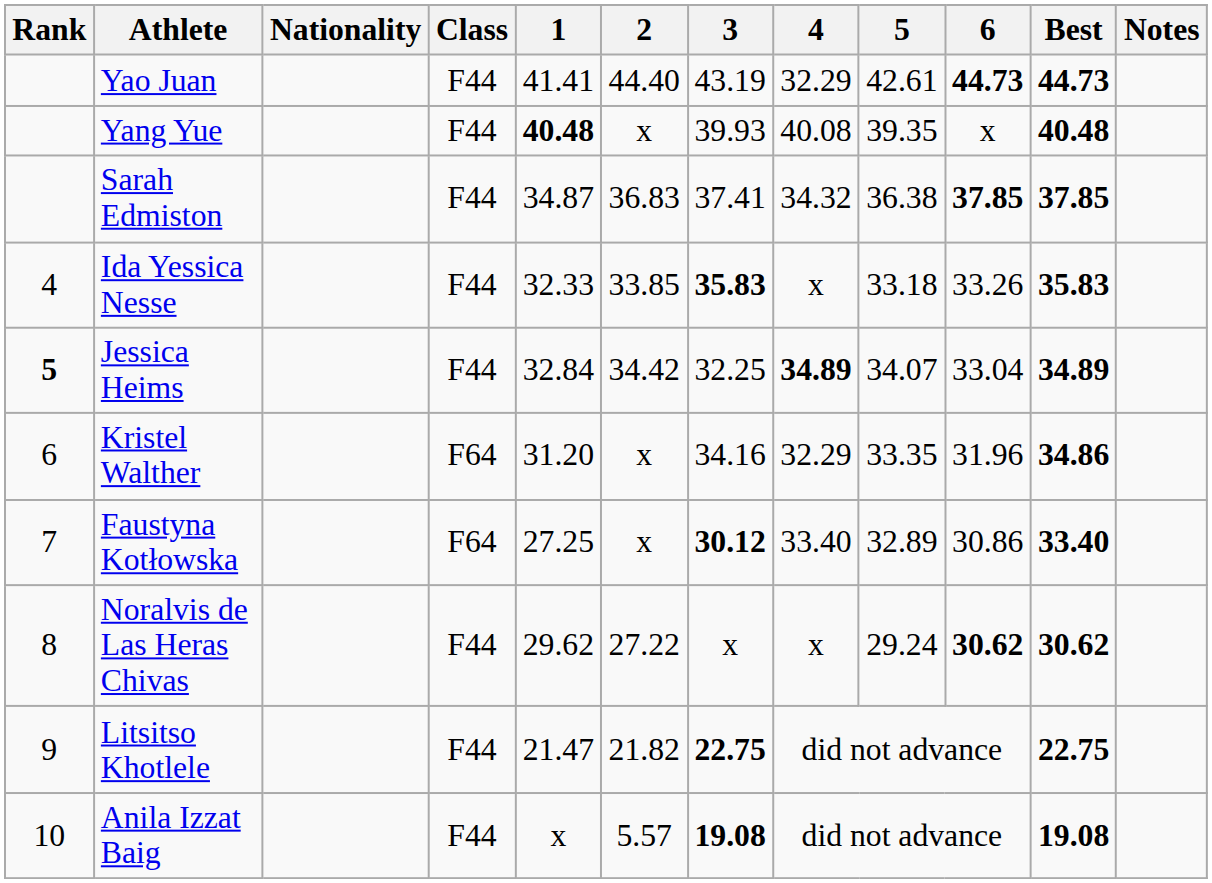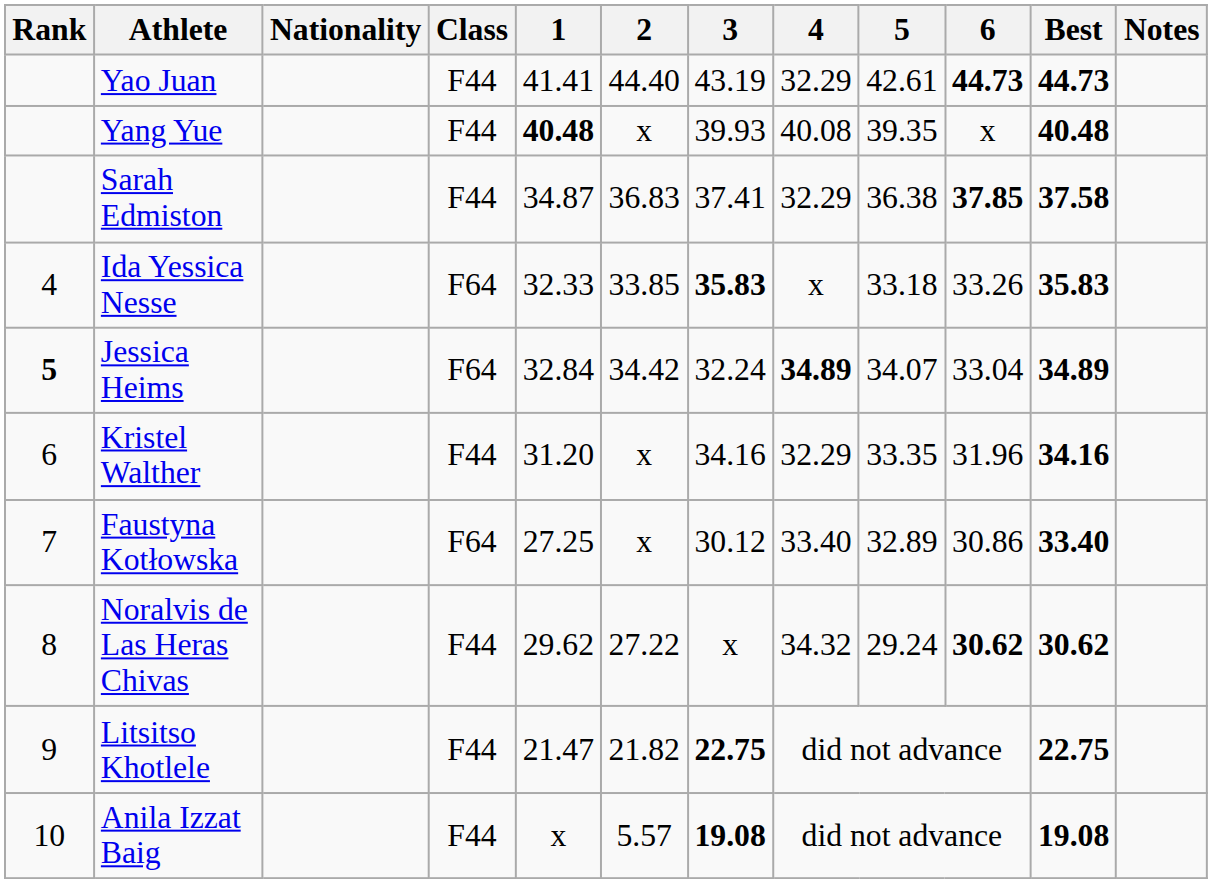 <table class="wikitable sortable" style="text-align:center">
 <tr>
 <th>Rank</th>
 <th>Athlete</th>
 <th>Nationality</th>
 <th>Class</th>
 <th>1</th>
 <th>2</th>
 <th>3</th>
 <th>4</th>
 <th>5</th>
 <th>6</th>
 <th>Best</th>
 <th>Notes</th>
 </tr>
 <tr>
 <td></td>
 <td align="left"><a href='#'>Yao Juan</a></td>
 <td align="left"></td>
 <td>F44</td>
 <td>41.41</td>
 <td>44.40</td>
 <td>43.19</td>
 <td>32.29</td>
 <td>42.61</td>
 <td><strong>44.73</strong></td>
 <td><strong>44.73</strong></td>
 <td><strong></strong></td>
 </tr>
 <tr>
 <td></td>
 <td align="left"><a href='#'>Yang Yue</a></td>
 <td align="left"></td>
 <td>F44</td>
 <td><strong>40.48</strong></td>
 <td>x</td>
 <td>39.93</td>
 <td>40.08</td>
 <td>39.35</td>
 <td>x</td>
 <td><strong>40.48</strong></td>
 <td></td>
 </tr>
 <tr>
 <td></td>
 <td align="left"><a href='#'>Sarah Edmiston</a></td>
 <td align="left"></td>
 <td>F44</td>
 <td>34.87</td>
 <td>36.83</td>
 <td>37.41</td>
-<td>34.32</td>
+<td>32.29</td>
 <td>36.38</td>
 <td><strong>37.85</strong></td>
-<td><strong>37.85</strong></td>
+<td><strong>37.58</strong></td>
 <td></td>
 </tr>
 <tr>
 <td>4</td>
 <td align="left"><a href='#'>Ida Yessica Nesse</a></td>
 <td align="left"></td>
-<td>F44</td>
+<td>F64</td>
 <td>32.33</td>
 <td>33.85</td>
 <td><strong>35.83</strong></td>
 <td>x</td>
 <td>33.18</td>
 <td>33.26</td>
 <td><strong>35.83</strong></td>
 <td></td>
 </tr>
 <tr>
 <td><strong>5</strong></td>
 <td align="left"><a href='#'>Jessica Heims</a></td>
 <td align="left"></td>
-<td>F44</td>
+<td>F64</td>
 <td>32.84</td>
 <td>34.42</td>
-<td>32.25</td>
+<td>32.24</td>
 <td><strong>34.89</strong></td>
 <td>34.07</td>
 <td>33.04</td>
 <td><strong>34.89</strong></td>
 <td></td>
 </tr>
 <tr>
 <td>6</td>
 <td align="left"><a href='#'>Kristel Walther</a></td>
 <td align="left"></td>
-<td>F64</td>
+<td>F44</td>
 <td>31.20</td>
 <td>x</td>
 <td>34.16</td>
 <td>32.29</td>
 <td>33.35</td>
 <td>31.96</td>
-<td><strong>34.86</strong></td>
+<td><strong>34.16</strong></td>
 <td></td>
 </tr>
 <tr>
 <td>7</td>
 <td align="left"><a href='#'>Faustyna Kotłowska</a></td>
 <td align="left"></td>
 <td>F64</td>
 <td>27.25</td>
 <td>x</td>
-<td><strong>30.12</strong></td>
+<td>30.12</td>
 <td>33.40</td>
 <td>32.89</td>
 <td>30.86</td>
 <td><strong>33.40</strong></td>
 <td></td>
 </tr>
 <tr>
 <td>8</td>
 <td align="left"><a href='#'>Noralvis de Las Heras Chivas</a></td>
 <td align="left"></td>
 <td>F44</td>
 <td>29.62</td>
 <td>27.22</td>
 <td>x</td>
-<td>x</td>
+<td>34.32</td>
 <td>29.24</td>
 <td><strong>30.62</strong></td>
 <td><strong>30.62</strong></td>
 <td></td>
 </tr>
 <tr>
 <td>9</td>
 <td align="left"><a href='#'>Litsitso Khotlele</a></td>
 <td align="left"></td>
 <td>F44</td>
 <td>21.47</td>
 <td>21.82</td>
 <td><strong>22.75</strong></td>
 <td colspan=3>did not advance</td>
 <td><strong>22.75</strong></td>
 <td></td>
 </tr>
 <tr>
 <td>10</td>
 <td align="left"><a href='#'>Anila Izzat Baig</a></td>
 <td align="left"></td>
 <td>F44</td>
 <td>x</td>
 <td>5.57</td>
 <td><strong>19.08</strong></td>
 <td colspan=3>did not advance</td>
 <td><strong>19.08</strong></td>
 <td></td>
 </tr>
 </table>
